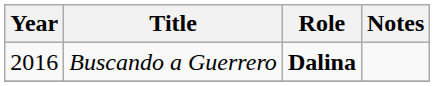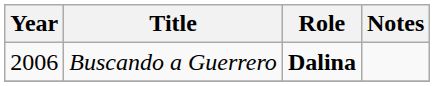 <table class="wikitable sortable">
 <tr>
 <th>Year</th>
 <th>Title</th>
 <th>Role</th>
 <th>Notes</th>
 </tr>
 <tr>
-<td>2016</td>
+<td>2006</td>
 <td><em>Buscando a Guerrero</em></td>
 <td><strong>Dalina</strong></td>
 <td></td>
 </tr>
 <tr>
 </tr>
 </table>
